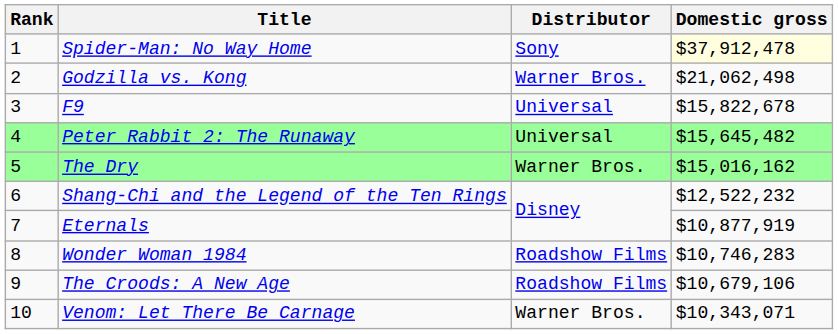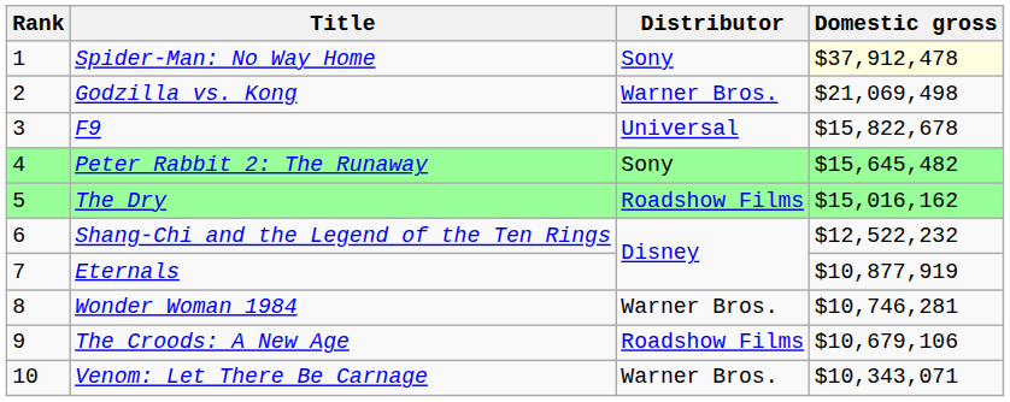 <table class="wikitable sortable" style="margin:auto; margin:auto;">
 <tr>
 <th>Rank</th>
 <th>Title</th>
 <th>Distributor</th>
 <th>Domestic gross</th>
 </tr>
 <tr>
 <td>1</td>
 <td><em><a href='#'>Spider-Man: No Way Home</a></em></td>
 <td><a href='#'>Sony</a></td>
 <td style="background: lightyellow;">$37,912,478</td>
 </tr>
 <tr>
 <td>2</td>
 <td><em><a href='#'>Godzilla vs. Kong</a></em></td>
 <td><a href='#'>Warner Bros.</a></td>
-<td>$21,062,498</td>
+<td>$21,069,498</td>
 </tr>
 <tr>
 <td>3</td>
 <td><em><a href='#'>F9</a></em></td>
 <td><a href='#'>Universal</a></td>
 <td>$15,822,678</td>
 </tr>
 <tr style="background:#9f9;">
 <td>4</td>
 <td><em><a href='#'>Peter Rabbit 2: The Runaway</a></em></td>
-<td>Universal</td>
+<td>Sony</td>
 <td>$15,645,482</td>
 </tr>
 <tr style="background:#9f9;">
 <td>5</td>
 <td><em><a href='#'>The Dry</a></em></td>
-<td>Warner Bros.</td>
+<td><a href='#'>Roadshow Films</a></td>
 <td>$15,016,162</td>
 </tr>
 <tr>
 <td>6</td>
 <td><em><a href='#'>Shang-Chi and the Legend of the Ten Rings</a></em></td>
 <td rowspan="2"><a href='#'>Disney</a></td>
 <td>$12,522,232</td>
 </tr>
 <tr>
 <td>7</td>
 <td><em><a href='#'>Eternals</a></em></td>
 <td>$10,877,919</td>
 </tr>
 <tr>
 <td>8</td>
 <td><em><a href='#'>Wonder Woman 1984</a></em></td>
-<td><a href='#'>Roadshow Films</a></td>
-<td>$10,746,283</td>
+<td>Warner Bros.</td>
+<td>$10,746,281</td>
 </tr>
 <tr>
 <td>9</td>
 <td><em><a href='#'>The Croods: A New Age</a></em></td>
 <td><a href='#'>Roadshow Films</a></td>
 <td>$10,679,106</td>
 </tr>
 <tr>
 <td>10</td>
 <td><em><a href='#'>Venom: Let There Be Carnage</a></em></td>
 <td>Warner Bros.</td>
 <td>$10,343,071</td>
 </tr>
 </table>
